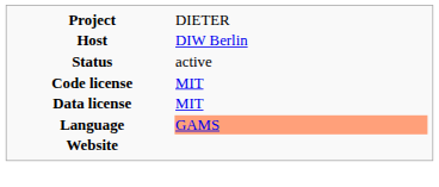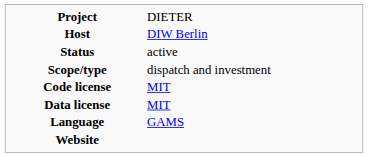 <table class="infobox" style="width: 28em">
 <tr>
 <th style="width: 35%">Project</th>
 <td style="width: 55%">DIETER</td>
 </tr>
 <tr>
 <th>Host</th>
 <td><a href='#'>DIW Berlin</a></td>
 </tr>
 <tr>
 <th>Status</th>
 <td>active</td>
 </tr>
 <tr>
+<th>Scope/type</th>
+<td>dispatch and investment</td>
+</tr>
+<tr>
 <th>Code license</th>
 <td><a href='#'>MIT</a></td>
 </tr>
 <tr>
 <th>Data license</th>
 <td><a href='#'>MIT</a></td>
 </tr>
 <tr>
 <th>Language</th>
-<td style="background: lightsalmon;"><a href='#'>GAMS</a></td>
+<td><a href='#'>GAMS</a></td>
 </tr>
 <tr>
 <th>Website</th>
 <td></td>
 </tr>
 </table>
